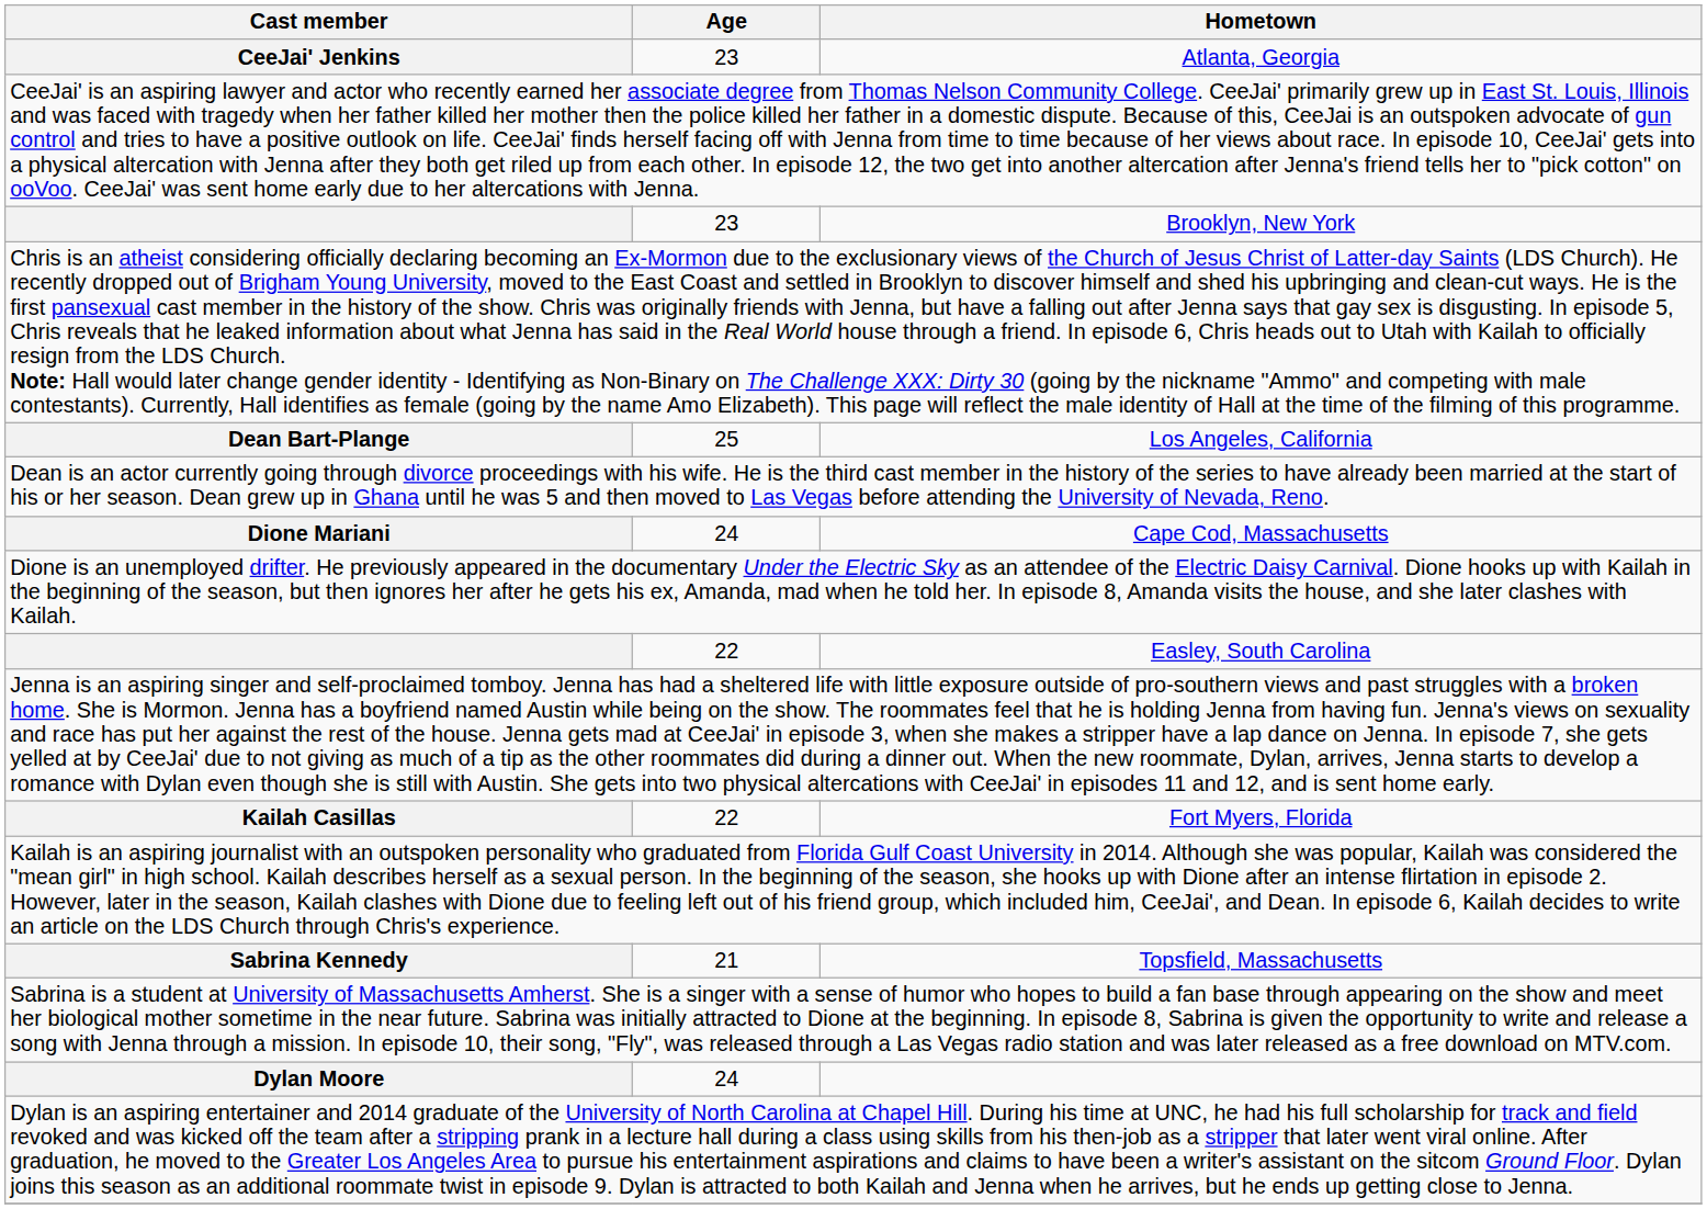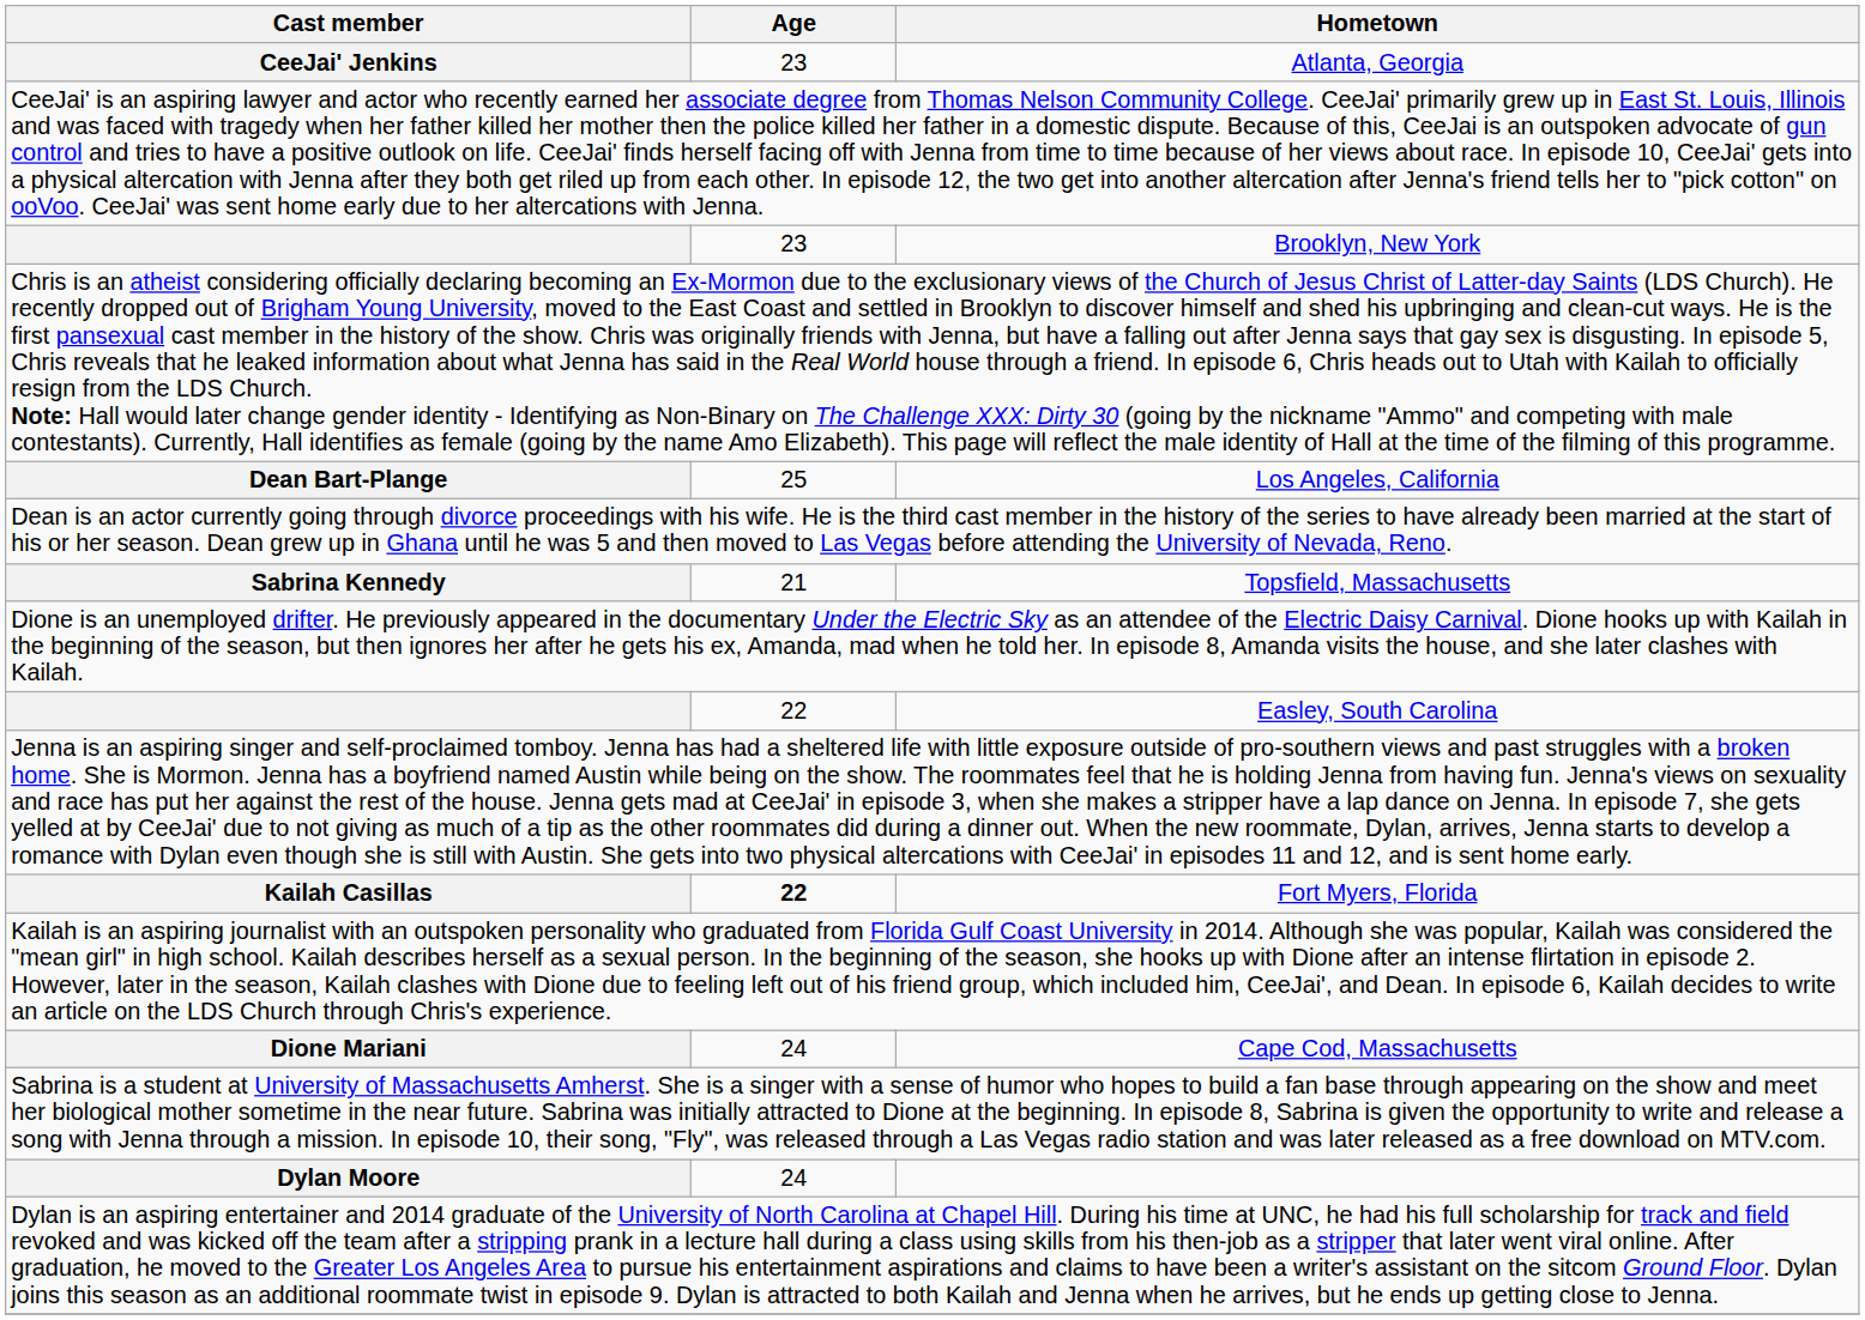 <table class="wikitable sortable" style="text-align:center">
 <tr>
 <th scope="col">Cast member</th>
 <th scope="col">Age</th>
 <th scope="col">Hometown</th>
 </tr>
 <tr>
 <th scope="row">CeeJai' Jenkins</th>
 <td>23</td>
 <td><a href='#'>Atlanta, Georgia</a></td>
 </tr>
 <tr class="expand-child">
 <td colspan="3" align="left">CeeJai' is an aspiring lawyer and actor who recently earned her <a href='#'>associate degree</a> from <a href='#'>Thomas Nelson Community College</a>. CeeJai' primarily grew up in <a href='#'>East St. Louis, Illinois</a> and was faced with tragedy when her father killed her mother then the police killed her father in a domestic dispute. Because of this, CeeJai is an outspoken advocate of <a href='#'>gun control</a> and tries to have a positive outlook on life. CeeJai' finds herself facing off with Jenna from time to time because of her views about race. In episode 10, CeeJai' gets into a physical altercation with Jenna after they both get riled up from each other. In episode 12, the two get into another altercation after Jenna's friend tells her to "pick cotton" on <a href='#'>ooVoo</a>. CeeJai' was sent home early due to her altercations with Jenna.</td>
 </tr>
 <tr>
 <th scope="row"></th>
 <td>23</td>
 <td><a href='#'>Brooklyn, New York</a></td>
 </tr>
 <tr class="expand-child">
 <td colspan="3" align="left">Chris is an <a href='#'>atheist</a> considering officially declaring becoming an <a href='#'>Ex-Mormon</a> due to the exclusionary views of <a href='#'>the Church of Jesus Christ of Latter-day Saints</a> (LDS Church). He recently dropped out of <a href='#'>Brigham Young University</a>, moved to the East Coast and settled in Brooklyn to discover himself and shed his upbringing and clean-cut ways. He is the first <a href='#'>pansexual</a> cast member in the history of the show. Chris was originally friends with Jenna, but have a falling out after Jenna says that gay sex is disgusting. In episode 5, Chris reveals that he leaked information about what Jenna has said in the <em>Real World</em> house through a friend. In episode 6, Chris heads out to Utah with Kailah to officially resign from the LDS Church.<br><strong>Note:</strong> Hall would later change gender identity - Identifying as Non-Binary on <em><a href='#'>The Challenge XXX: Dirty 30</a></em> (going by the nickname "Ammo" and competing with male contestants). Currently, Hall identifies as female (going by the name Amo Elizabeth). This page will reflect the male identity of Hall at the time of the filming of this programme.</td>
 </tr>
 <tr>
 <th scope="row">Dean Bart-Plange</th>
 <td>25</td>
 <td><a href='#'>Los Angeles, California</a></td>
 </tr>
 <tr class="expand-child">
 <td colspan="3" align="left">Dean is an actor currently going through <a href='#'>divorce</a> proceedings with his wife. He is the third cast member in the history of the series to have already been married at the start of his or her season. Dean grew up in <a href='#'>Ghana</a> until he was 5 and then moved to <a href='#'>Las Vegas</a> before attending the <a href='#'>University of Nevada, Reno</a>.</td>
 </tr>
 <tr>
-<th scope="row">Dione Mariani</th>
-<td>24</td>
-<td><a href='#'>Cape Cod, Massachusetts</a></td>
+<th scope="row">Sabrina Kennedy</th>
+<td>21</td>
+<td><a href='#'>Topsfield, Massachusetts</a></td>
 </tr>
 <tr class="expand-child">
 <td colspan="3" align="left">Dione is an unemployed <a href='#'>drifter</a>. He previously appeared in the documentary <em><a href='#'>Under the Electric Sky</a></em> as an attendee of the <a href='#'>Electric Daisy Carnival</a>. Dione hooks up with Kailah in the beginning of the season, but then ignores her after he gets his ex, Amanda, mad when he told her. In episode 8, Amanda visits the house, and she later clashes with Kailah.</td>
 </tr>
 <tr>
 <th scope="row"></th>
 <td>22</td>
 <td><a href='#'>Easley, South Carolina</a></td>
 </tr>
 <tr class="expand-child">
 <td colspan="3" align="left">Jenna is an aspiring singer and self-proclaimed tomboy. Jenna has had a sheltered life with little exposure outside of pro-southern views and past struggles with a <a href='#'>broken home</a>. She is Mormon. Jenna has a boyfriend named Austin while being on the show. The roommates feel that he is holding Jenna from having fun. Jenna's views on sexuality and race has put her against the rest of the house. Jenna gets mad at CeeJai' in episode 3, when she makes a stripper have a lap dance on Jenna. In episode 7, she gets yelled at by CeeJai' due to not giving as much of a tip as the other roommates did during a dinner out. When the new roommate, Dylan, arrives, Jenna starts to develop a romance with Dylan even though she is still with Austin. She gets into two physical altercations with CeeJai' in episodes 11 and 12, and is sent home early.</td>
 </tr>
 <tr>
 <th scope="row">Kailah Casillas</th>
-<td>22</td>
+<td><strong>22</strong></td>
 <td><a href='#'>Fort Myers, Florida</a></td>
 </tr>
 <tr class="expand-child">
 <td colspan="3" align="left">Kailah is an aspiring journalist with an outspoken personality who graduated from <a href='#'>Florida Gulf Coast University</a> in 2014. Although she was popular, Kailah was considered the "mean girl" in high school. Kailah describes herself as a sexual person. In the beginning of the season, she hooks up with Dione after an intense flirtation in episode 2. However, later in the season, Kailah clashes with Dione due to feeling left out of his friend group, which included him, CeeJai', and Dean. In episode 6, Kailah decides to write an article on the LDS Church through Chris's experience.</td>
 </tr>
 <tr>
-<th scope="row">Sabrina Kennedy</th>
-<td>21</td>
-<td><a href='#'>Topsfield, Massachusetts</a></td>
+<th scope="row">Dione Mariani</th>
+<td>24</td>
+<td><a href='#'>Cape Cod, Massachusetts</a></td>
 </tr>
 <tr class="expand-child">
 <td colspan="3" align="left">Sabrina is a student at <a href='#'>University of Massachusetts Amherst</a>. She is a singer with a sense of humor who hopes to build a fan base through appearing on the show and meet her biological mother sometime in the near future. Sabrina was initially attracted to Dione at the beginning. In episode 8, Sabrina is given the opportunity to write and release a song with Jenna through a mission. In episode 10, their song, "Fly", was released through a Las Vegas radio station and was later released as a free download on MTV.com.</td>
 </tr>
 <tr>
 <th scope="row">Dylan Moore</th>
 <td>24</td>
 <td></td>
 </tr>
 <tr class="expand-child">
 <td colspan="3" align="left">Dylan is an aspiring entertainer and 2014 graduate of the <a href='#'>University of North Carolina at Chapel Hill</a>. During his time at UNC, he had his full scholarship for <a href='#'>track and field</a> revoked and was kicked off the team after a <a href='#'>stripping</a> prank in a lecture hall during a class using skills from his then-job as a <a href='#'>stripper</a> that later went viral online. After graduation, he moved to the <a href='#'>Greater Los Angeles Area</a> to pursue his entertainment aspirations and claims to have been a writer's assistant on the sitcom <em><a href='#'>Ground Floor</a></em>. Dylan joins this season as an additional roommate twist in episode 9. Dylan is attracted to both Kailah and Jenna when he arrives, but he ends up getting close to Jenna.</td>
 </tr>
 <tr>
 </tr>
 </table>
